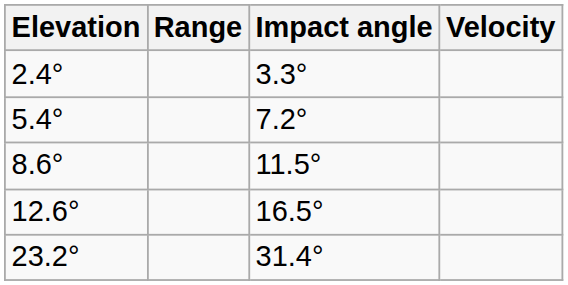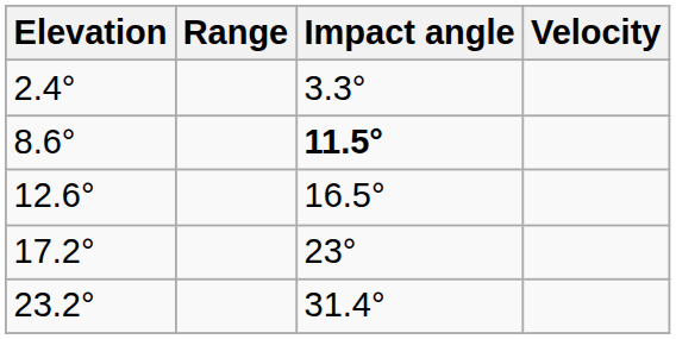 <table class="wikitable">
 <tr>
 <th>Elevation</th>
 <th>Range</th>
 <th>Impact angle</th>
 <th>Velocity</th>
 </tr>
 <tr>
 <td>2.4°</td>
 <td></td>
 <td>3.3°</td>
 <td></td>
 </tr>
 <tr>
-<td>5.4°</td>
-<td></td>
-<td>7.2°</td>
-<td></td>
-</tr>
-<tr>
 <td>8.6°</td>
 <td></td>
-<td>11.5°</td>
+<td><strong>11.5°</strong></td>
 <td></td>
 </tr>
 <tr>
 <td>12.6°</td>
 <td></td>
 <td>16.5°</td>
 <td></td>
 </tr>
 <tr>
+<td>17.2°</td>
+<td></td>
+<td>23°</td>
+<td></td>
+</tr>
+<tr>
 <td>23.2°</td>
 <td></td>
 <td>31.4°</td>
 <td></td>
 </tr>
 </table>
